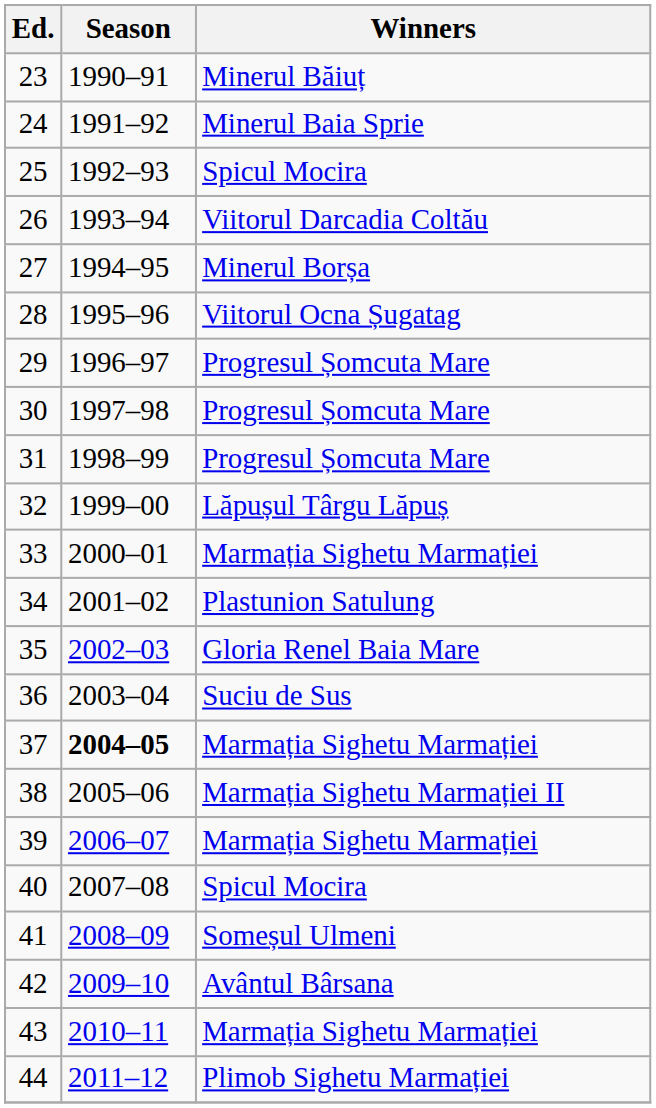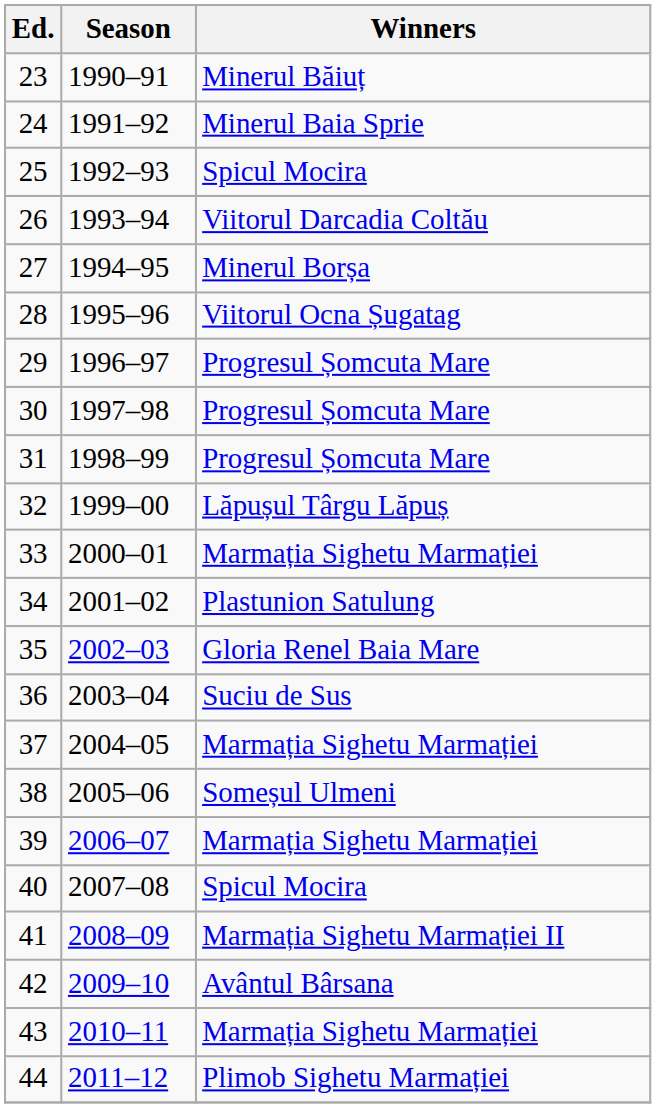 <table class="wikitable" style="font-size:90%">
 <tr>
 <th><abbr>Ed.</abbr></th>
 <th width="60">Season</th>
 <th width="220">Winners</th>
 </tr>
 <tr>
 <td align=center>23</td>
 <td>1990–91</td>
 <td><a href='#'>Minerul Băiuț</a></td>
 </tr>
 <tr>
 <td align=center>24</td>
 <td>1991–92</td>
 <td><a href='#'>Minerul Baia Sprie</a></td>
 </tr>
 <tr>
 <td align=center>25</td>
 <td>1992–93</td>
 <td><a href='#'>Spicul Mocira</a></td>
 </tr>
 <tr>
 <td align=center>26</td>
 <td>1993–94</td>
 <td><a href='#'>Viitorul Darcadia Coltău</a></td>
 </tr>
 <tr>
 <td align=center>27</td>
 <td>1994–95</td>
 <td><a href='#'>Minerul Borșa</a></td>
 </tr>
 <tr>
 <td align=center>28</td>
 <td>1995–96</td>
 <td><a href='#'>Viitorul Ocna Șugatag</a></td>
 </tr>
 <tr>
 <td align=center>29</td>
 <td>1996–97</td>
 <td><a href='#'>Progresul Șomcuta Mare</a></td>
 </tr>
 <tr>
 <td align=center>30</td>
 <td>1997–98</td>
 <td><a href='#'>Progresul Șomcuta Mare</a></td>
 </tr>
 <tr>
 <td align=center>31</td>
 <td>1998–99</td>
 <td><a href='#'>Progresul Șomcuta Mare</a></td>
 </tr>
 <tr>
 <td align=center>32</td>
 <td>1999–00</td>
 <td><a href='#'>Lăpușul Târgu Lăpuș</a></td>
 </tr>
 <tr>
 <td align=center>33</td>
 <td>2000–01</td>
 <td><a href='#'>Marmația Sighetu Marmației</a></td>
 </tr>
 <tr>
 <td align=center>34</td>
 <td>2001–02</td>
 <td><a href='#'>Plastunion Satulung</a></td>
 </tr>
 <tr>
 <td align=center>35</td>
 <td><a href='#'>2002–03</a></td>
 <td><a href='#'>Gloria Renel Baia Mare</a></td>
 </tr>
 <tr>
 <td align=center>36</td>
 <td>2003–04</td>
 <td><a href='#'>Suciu de Sus</a></td>
 </tr>
 <tr>
 <td align=center>37</td>
-<td><strong>2004–05</strong></td>
+<td>2004–05</td>
 <td><a href='#'>Marmația Sighetu Marmației</a></td>
 </tr>
 <tr>
 <td align=center>38</td>
 <td>2005–06</td>
-<td><a href='#'>Marmația Sighetu Marmației II</a></td>
+<td><a href='#'>Someșul Ulmeni</a></td>
 </tr>
 <tr>
 <td align=center>39</td>
 <td><a href='#'>2006–07</a></td>
 <td><a href='#'>Marmația Sighetu Marmației</a></td>
 </tr>
 <tr>
 <td align=center>40</td>
 <td>2007–08</td>
 <td><a href='#'>Spicul Mocira</a></td>
 </tr>
 <tr>
 <td align=center>41</td>
 <td><a href='#'>2008–09</a></td>
-<td><a href='#'>Someșul Ulmeni</a></td>
+<td><a href='#'>Marmația Sighetu Marmației II</a></td>
 </tr>
 <tr>
 <td align=center>42</td>
 <td><a href='#'>2009–10</a></td>
 <td><a href='#'>Avântul Bârsana</a></td>
 </tr>
 <tr>
 <td align=center>43</td>
 <td><a href='#'>2010–11</a></td>
 <td><a href='#'>Marmația Sighetu Marmației</a></td>
 </tr>
 <tr>
 <td align=center>44</td>
 <td><a href='#'>2011–12</a></td>
 <td><a href='#'>Plimob Sighetu Marmației</a></td>
 </tr>
 <tr>
 </tr>
 </table>
